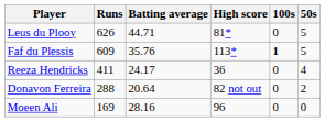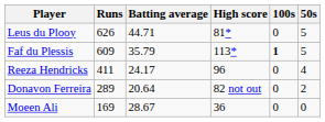 <table class="wikitable">
 <tr>
 <th>Player</th>
 <th>Runs</th>
 <th>Batting average</th>
 <th>High score</th>
 <th>100s</th>
 <th>50s</th>
 </tr>
 <tr>
 <td><a href='#'>Leus du Plooy</a></td>
 <td>626</td>
 <td>44.71</td>
 <td>81<a href='#'>*</a></td>
 <td>0</td>
 <td>5</td>
 </tr>
 <tr>
 <td><a href='#'>Faf du Plessis</a></td>
 <td>609</td>
-<td>35.76</td>
+<td>35.79</td>
 <td>113<a href='#'>*</a></td>
 <td><strong>1</strong></td>
 <td>5</td>
 </tr>
 <tr>
 <td><a href='#'>Reeza Hendricks</a></td>
 <td>411</td>
 <td>24.17</td>
-<td>36</td>
+<td>96</td>
 <td>0</td>
 <td>4</td>
 </tr>
 <tr>
 <td><a href='#'>Donavon Ferreira</a></td>
-<td>288</td>
+<td>289</td>
 <td>20.64</td>
 <td>82 <a href='#'>not out</a></td>
 <td>0</td>
 <td>2</td>
 </tr>
 <tr>
 <td><a href='#'>Moeen Ali</a></td>
 <td>169</td>
-<td>28.16</td>
-<td>96</td>
+<td>28.67</td>
+<td>36</td>
 <td>0</td>
 <td>0</td>
 </tr>
 </table>
